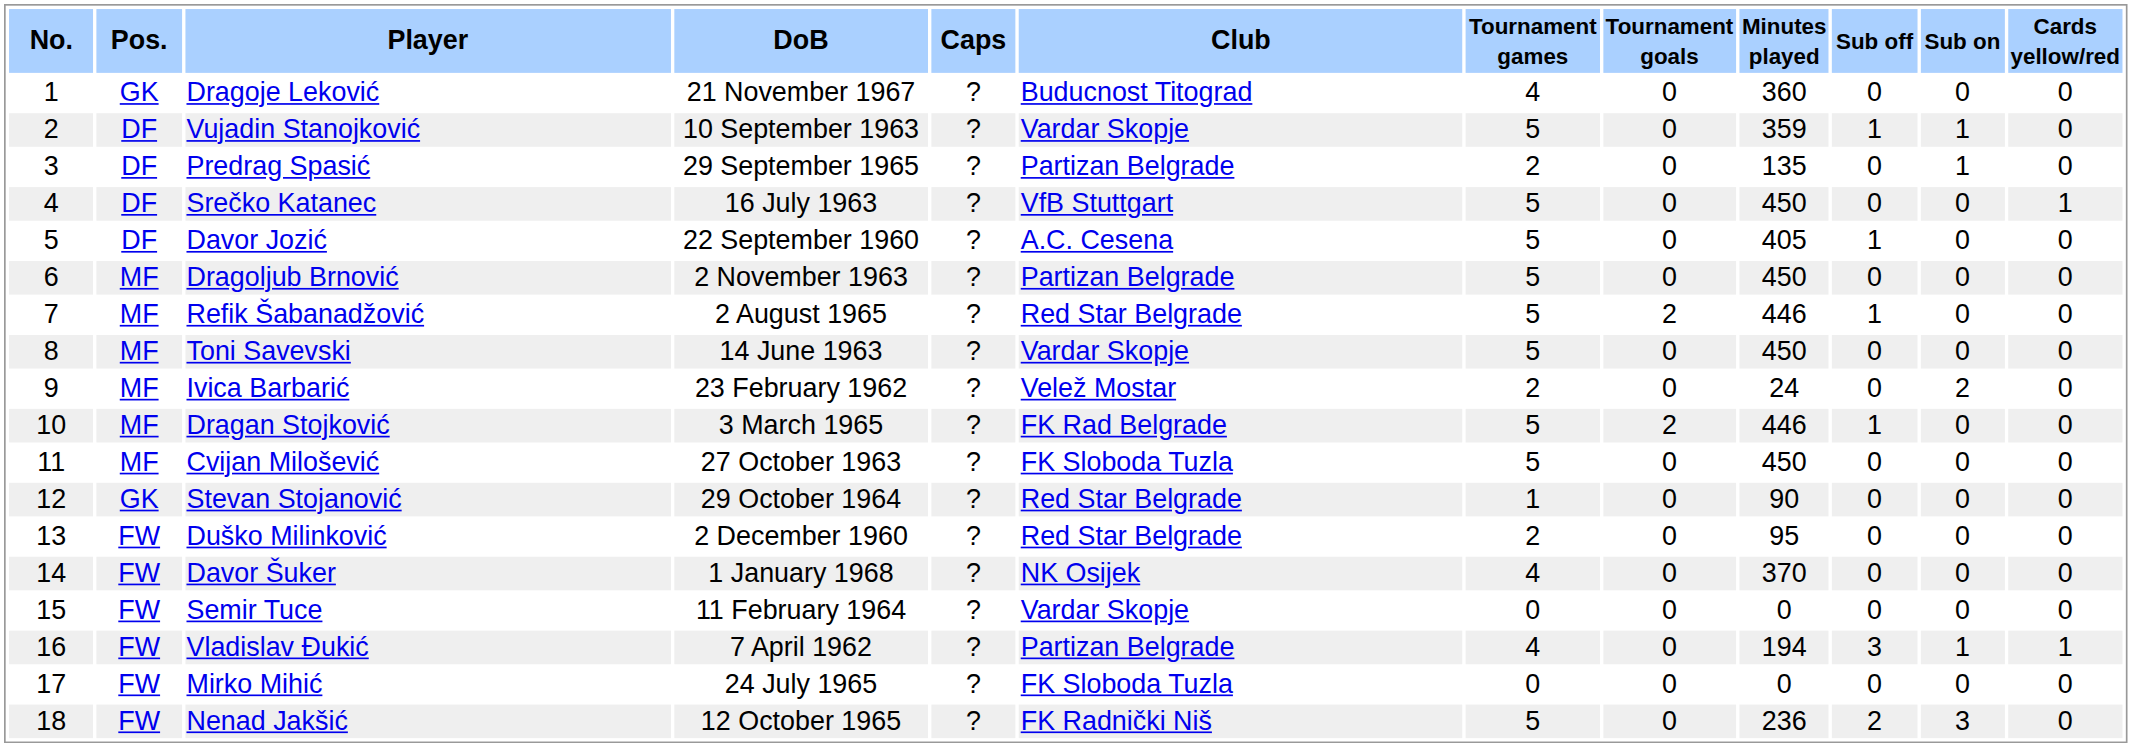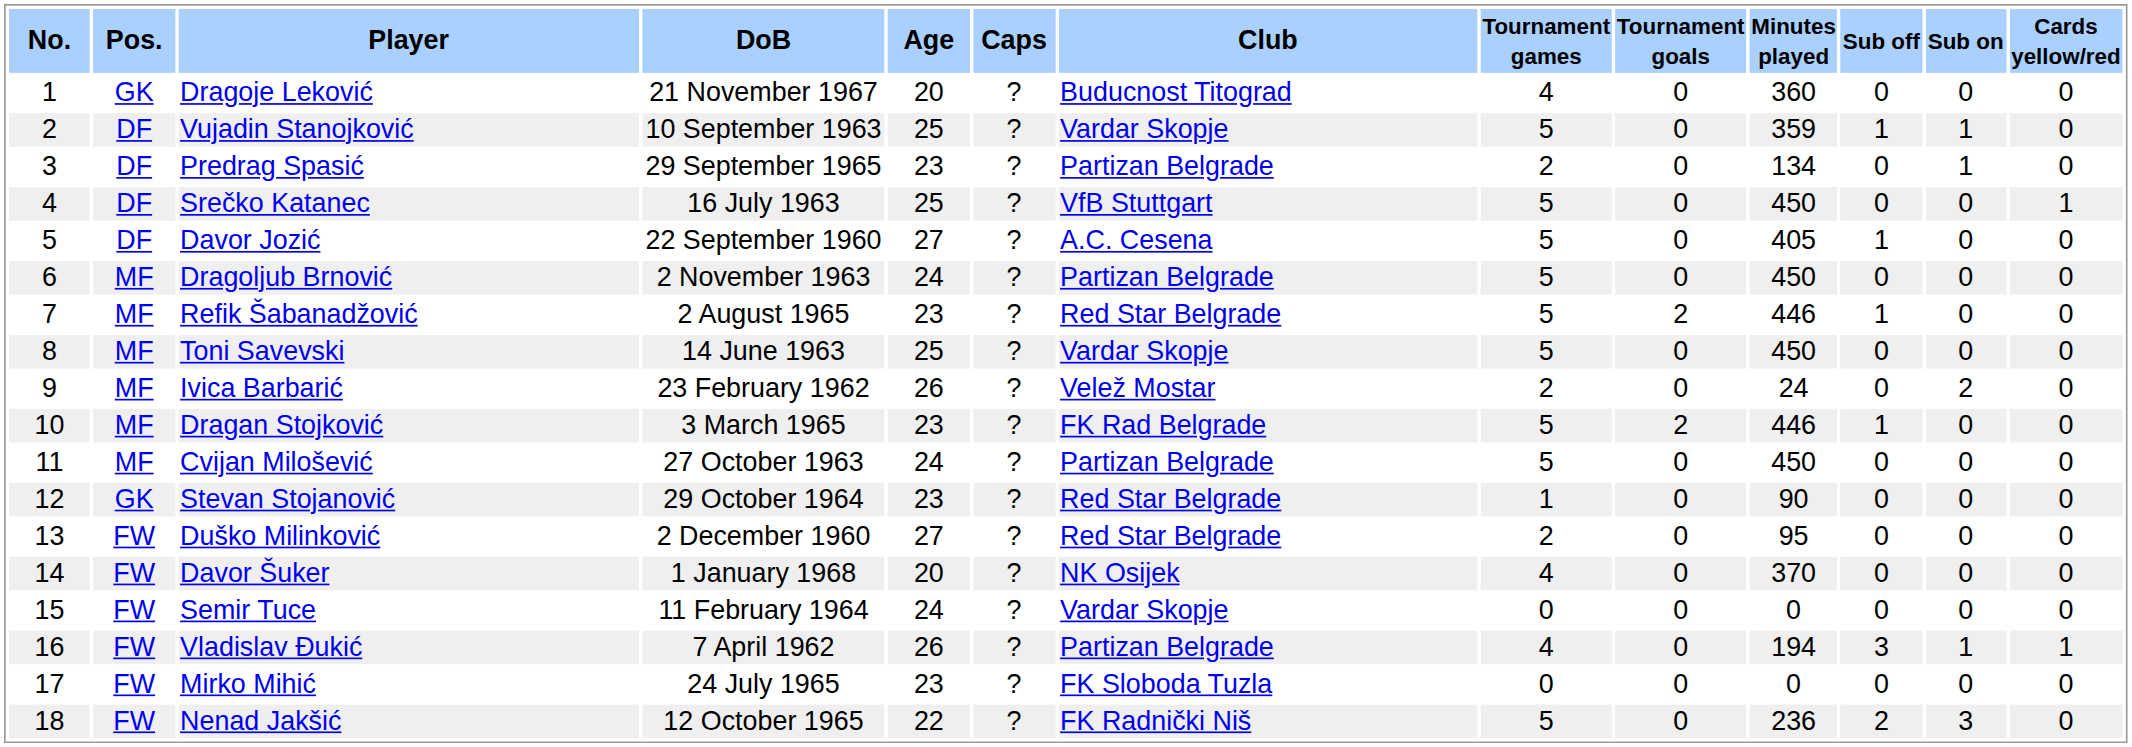 <table border="0" width="100%" style="border: 1px solid #999; background-color:#FFFFFF; text-align:center">
 <tr align="center" bgcolor="#AAD0FF">
 <th width=4%>No.</th>
 <th width=4%>Pos.</th>
 <th width=23%>Player</th>
 <th width=12%>DoB</th>
+<th width=4%>Age</th>
 <th width=4%>Caps</th>
 <th width=21%>Club</th>
 <th width=6%><small>Tournament<br>games</small></th>
 <th width=6%><small>Tournament<br>goals</small></th>
 <th width=4%><small>Minutes<br>played</small></th>
 <th width=4%><small>Sub off</small></th>
 <th width=4%><small>Sub on</small></th>
 <th width=4%><small>Cards<br>yellow/red</small></th>
 </tr>
 <tr>
 <td>1</td>
 <td><a href='#'>GK</a></td>
 <td align="left"><a href='#'>Dragoje Leković</a></td>
 <td>21 November 1967</td>
+<td>20</td>
 <td>?</td>
 <td align="left"> <a href='#'>Buducnost Titograd</a></td>
 <td>4</td>
 <td>0</td>
 <td>360</td>
 <td>0</td>
 <td>0</td>
 <td>0</td>
 </tr>
 <tr bgcolor="#EFEFEF">
 <td>2</td>
 <td><a href='#'>DF</a></td>
 <td align="left"><a href='#'>Vujadin Stanojković</a></td>
 <td>10 September 1963</td>
+<td>25</td>
 <td>?</td>
 <td align="left"> <a href='#'>Vardar Skopje</a></td>
 <td>5</td>
 <td>0</td>
 <td>359</td>
 <td>1</td>
 <td>1</td>
 <td>0</td>
 </tr>
 <tr>
 <td>3</td>
 <td><a href='#'>DF</a></td>
 <td align="left"><a href='#'>Predrag Spasić</a></td>
 <td>29 September 1965</td>
+<td>23</td>
 <td>?</td>
 <td align="left"> <a href='#'>Partizan Belgrade</a></td>
 <td>2</td>
 <td>0</td>
-<td>135</td>
+<td>134</td>
 <td>0</td>
 <td>1</td>
 <td>0</td>
 </tr>
 <tr bgcolor="#EFEFEF">
 <td>4</td>
 <td><a href='#'>DF</a></td>
 <td align="left"><a href='#'>Srečko Katanec</a></td>
 <td>16 July 1963</td>
+<td>25</td>
 <td>?</td>
 <td align="left"> <a href='#'>VfB Stuttgart</a></td>
 <td>5</td>
 <td>0</td>
 <td>450</td>
 <td>0</td>
 <td>0</td>
 <td>1</td>
 </tr>
 <tr>
 <td>5</td>
 <td><a href='#'>DF</a></td>
 <td align="left"><a href='#'>Davor Jozić</a></td>
 <td>22 September 1960</td>
+<td>27</td>
 <td>?</td>
 <td align="left"> <a href='#'>A.C. Cesena</a></td>
 <td>5</td>
 <td>0</td>
 <td>405</td>
 <td>1</td>
 <td>0</td>
 <td>0</td>
 </tr>
 <tr bgcolor="#EFEFEF">
 <td>6</td>
 <td><a href='#'>MF</a></td>
 <td align="left"><a href='#'>Dragoljub Brnović</a></td>
 <td>2 November 1963</td>
+<td>24</td>
 <td>?</td>
 <td align="left"> <a href='#'>Partizan Belgrade</a></td>
 <td>5</td>
 <td>0</td>
 <td>450</td>
 <td>0</td>
 <td>0</td>
 <td>0</td>
 </tr>
 <tr>
 <td>7</td>
 <td><a href='#'>MF</a></td>
 <td align="left"><a href='#'>Refik Šabanadžović</a></td>
 <td>2 August 1965</td>
+<td>23</td>
 <td>?</td>
 <td align="left"> <a href='#'>Red Star Belgrade</a></td>
 <td>5</td>
 <td>2</td>
 <td>446</td>
 <td>1</td>
 <td>0</td>
 <td>0</td>
 </tr>
 <tr bgcolor="#EFEFEF">
 <td>8</td>
 <td><a href='#'>MF</a></td>
 <td align="left"><a href='#'>Toni Savevski</a></td>
 <td>14 June 1963</td>
+<td>25</td>
 <td>?</td>
 <td align="left"> <a href='#'>Vardar Skopje</a></td>
 <td>5</td>
 <td>0</td>
 <td>450</td>
 <td>0</td>
 <td>0</td>
 <td>0</td>
 </tr>
 <tr>
 <td>9</td>
 <td><a href='#'>MF</a></td>
 <td align="left"><a href='#'>Ivica Barbarić</a></td>
 <td>23 February 1962</td>
+<td>26</td>
 <td>?</td>
 <td align="left"> <a href='#'>Velež Mostar</a></td>
 <td>2</td>
 <td>0</td>
 <td>24</td>
 <td>0</td>
 <td>2</td>
 <td>0</td>
 </tr>
 <tr bgcolor="#EFEFEF">
 <td>10</td>
 <td><a href='#'>MF</a></td>
 <td align="left"><a href='#'>Dragan Stojković</a></td>
 <td>3 March 1965</td>
+<td>23</td>
 <td>?</td>
 <td align="left"> <a href='#'>FK Rad Belgrade</a></td>
 <td>5</td>
 <td>2</td>
 <td>446</td>
 <td>1</td>
 <td>0</td>
 <td>0</td>
 </tr>
 <tr>
 <td>11</td>
 <td><a href='#'>MF</a></td>
 <td align="left"><a href='#'>Cvijan Milošević</a></td>
 <td>27 October 1963</td>
+<td>24</td>
 <td>?</td>
-<td align="left"> <a href='#'>FK Sloboda Tuzla</a></td>
+<td align="left"> <a href='#'>Partizan Belgrade</a></td>
 <td>5</td>
 <td>0</td>
 <td>450</td>
 <td>0</td>
 <td>0</td>
 <td>0</td>
 </tr>
 <tr bgcolor="#EFEFEF">
 <td>12</td>
 <td><a href='#'>GK</a></td>
 <td align="left"><a href='#'>Stevan Stojanović</a></td>
 <td>29 October 1964</td>
+<td>23</td>
 <td>?</td>
 <td align="left"> <a href='#'>Red Star Belgrade</a></td>
 <td>1</td>
 <td>0</td>
 <td>90</td>
 <td>0</td>
 <td>0</td>
 <td>0</td>
 </tr>
 <tr>
 <td>13</td>
 <td><a href='#'>FW</a></td>
 <td align="left"><a href='#'>Duško Milinković</a></td>
 <td>2 December 1960</td>
+<td>27</td>
 <td>?</td>
 <td align="left"> <a href='#'>Red Star Belgrade</a></td>
 <td>2</td>
 <td>0</td>
 <td>95</td>
 <td>0</td>
 <td>0</td>
 <td>0</td>
 </tr>
 <tr bgcolor="#EFEFEF">
 <td>14</td>
 <td><a href='#'>FW</a></td>
 <td align="left"><a href='#'>Davor Šuker</a></td>
 <td>1 January 1968</td>
+<td>20</td>
 <td>?</td>
 <td align="left"> <a href='#'>NK Osijek</a></td>
 <td>4</td>
 <td>0</td>
 <td>370</td>
 <td>0</td>
 <td>0</td>
 <td>0</td>
 </tr>
 <tr>
 <td>15</td>
 <td><a href='#'>FW</a></td>
 <td align="left"><a href='#'>Semir Tuce</a></td>
 <td>11 February 1964</td>
+<td>24</td>
 <td>?</td>
 <td align="left"> <a href='#'>Vardar Skopje</a></td>
 <td>0</td>
 <td>0</td>
 <td>0</td>
 <td>0</td>
 <td>0</td>
 <td>0</td>
 </tr>
 <tr bgcolor="#EFEFEF">
 <td>16</td>
 <td><a href='#'>FW</a></td>
 <td align="left"><a href='#'>Vladislav Đukić</a></td>
 <td>7 April 1962</td>
+<td>26</td>
 <td>?</td>
 <td align="left"> <a href='#'>Partizan Belgrade</a></td>
 <td>4</td>
 <td>0</td>
 <td>194</td>
 <td>3</td>
 <td>1</td>
 <td>1</td>
 </tr>
 <tr>
 <td>17</td>
 <td><a href='#'>FW</a></td>
 <td align="left"><a href='#'>Mirko Mihić</a></td>
 <td>24 July 1965</td>
+<td>23</td>
 <td>?</td>
 <td align="left"> <a href='#'>FK Sloboda Tuzla</a></td>
 <td>0</td>
 <td>0</td>
 <td>0</td>
 <td>0</td>
 <td>0</td>
 <td>0</td>
 </tr>
 <tr bgcolor="#EFEFEF">
 <td>18</td>
 <td><a href='#'>FW</a></td>
 <td align="left"><a href='#'>Nenad Jakšić</a></td>
 <td>12 October 1965</td>
+<td>22</td>
 <td>?</td>
 <td align="left"> <a href='#'>FK Radnički Niš</a></td>
 <td>5</td>
 <td>0</td>
 <td>236</td>
 <td>2</td>
 <td>3</td>
 <td>0</td>
 </tr>
 </table>
